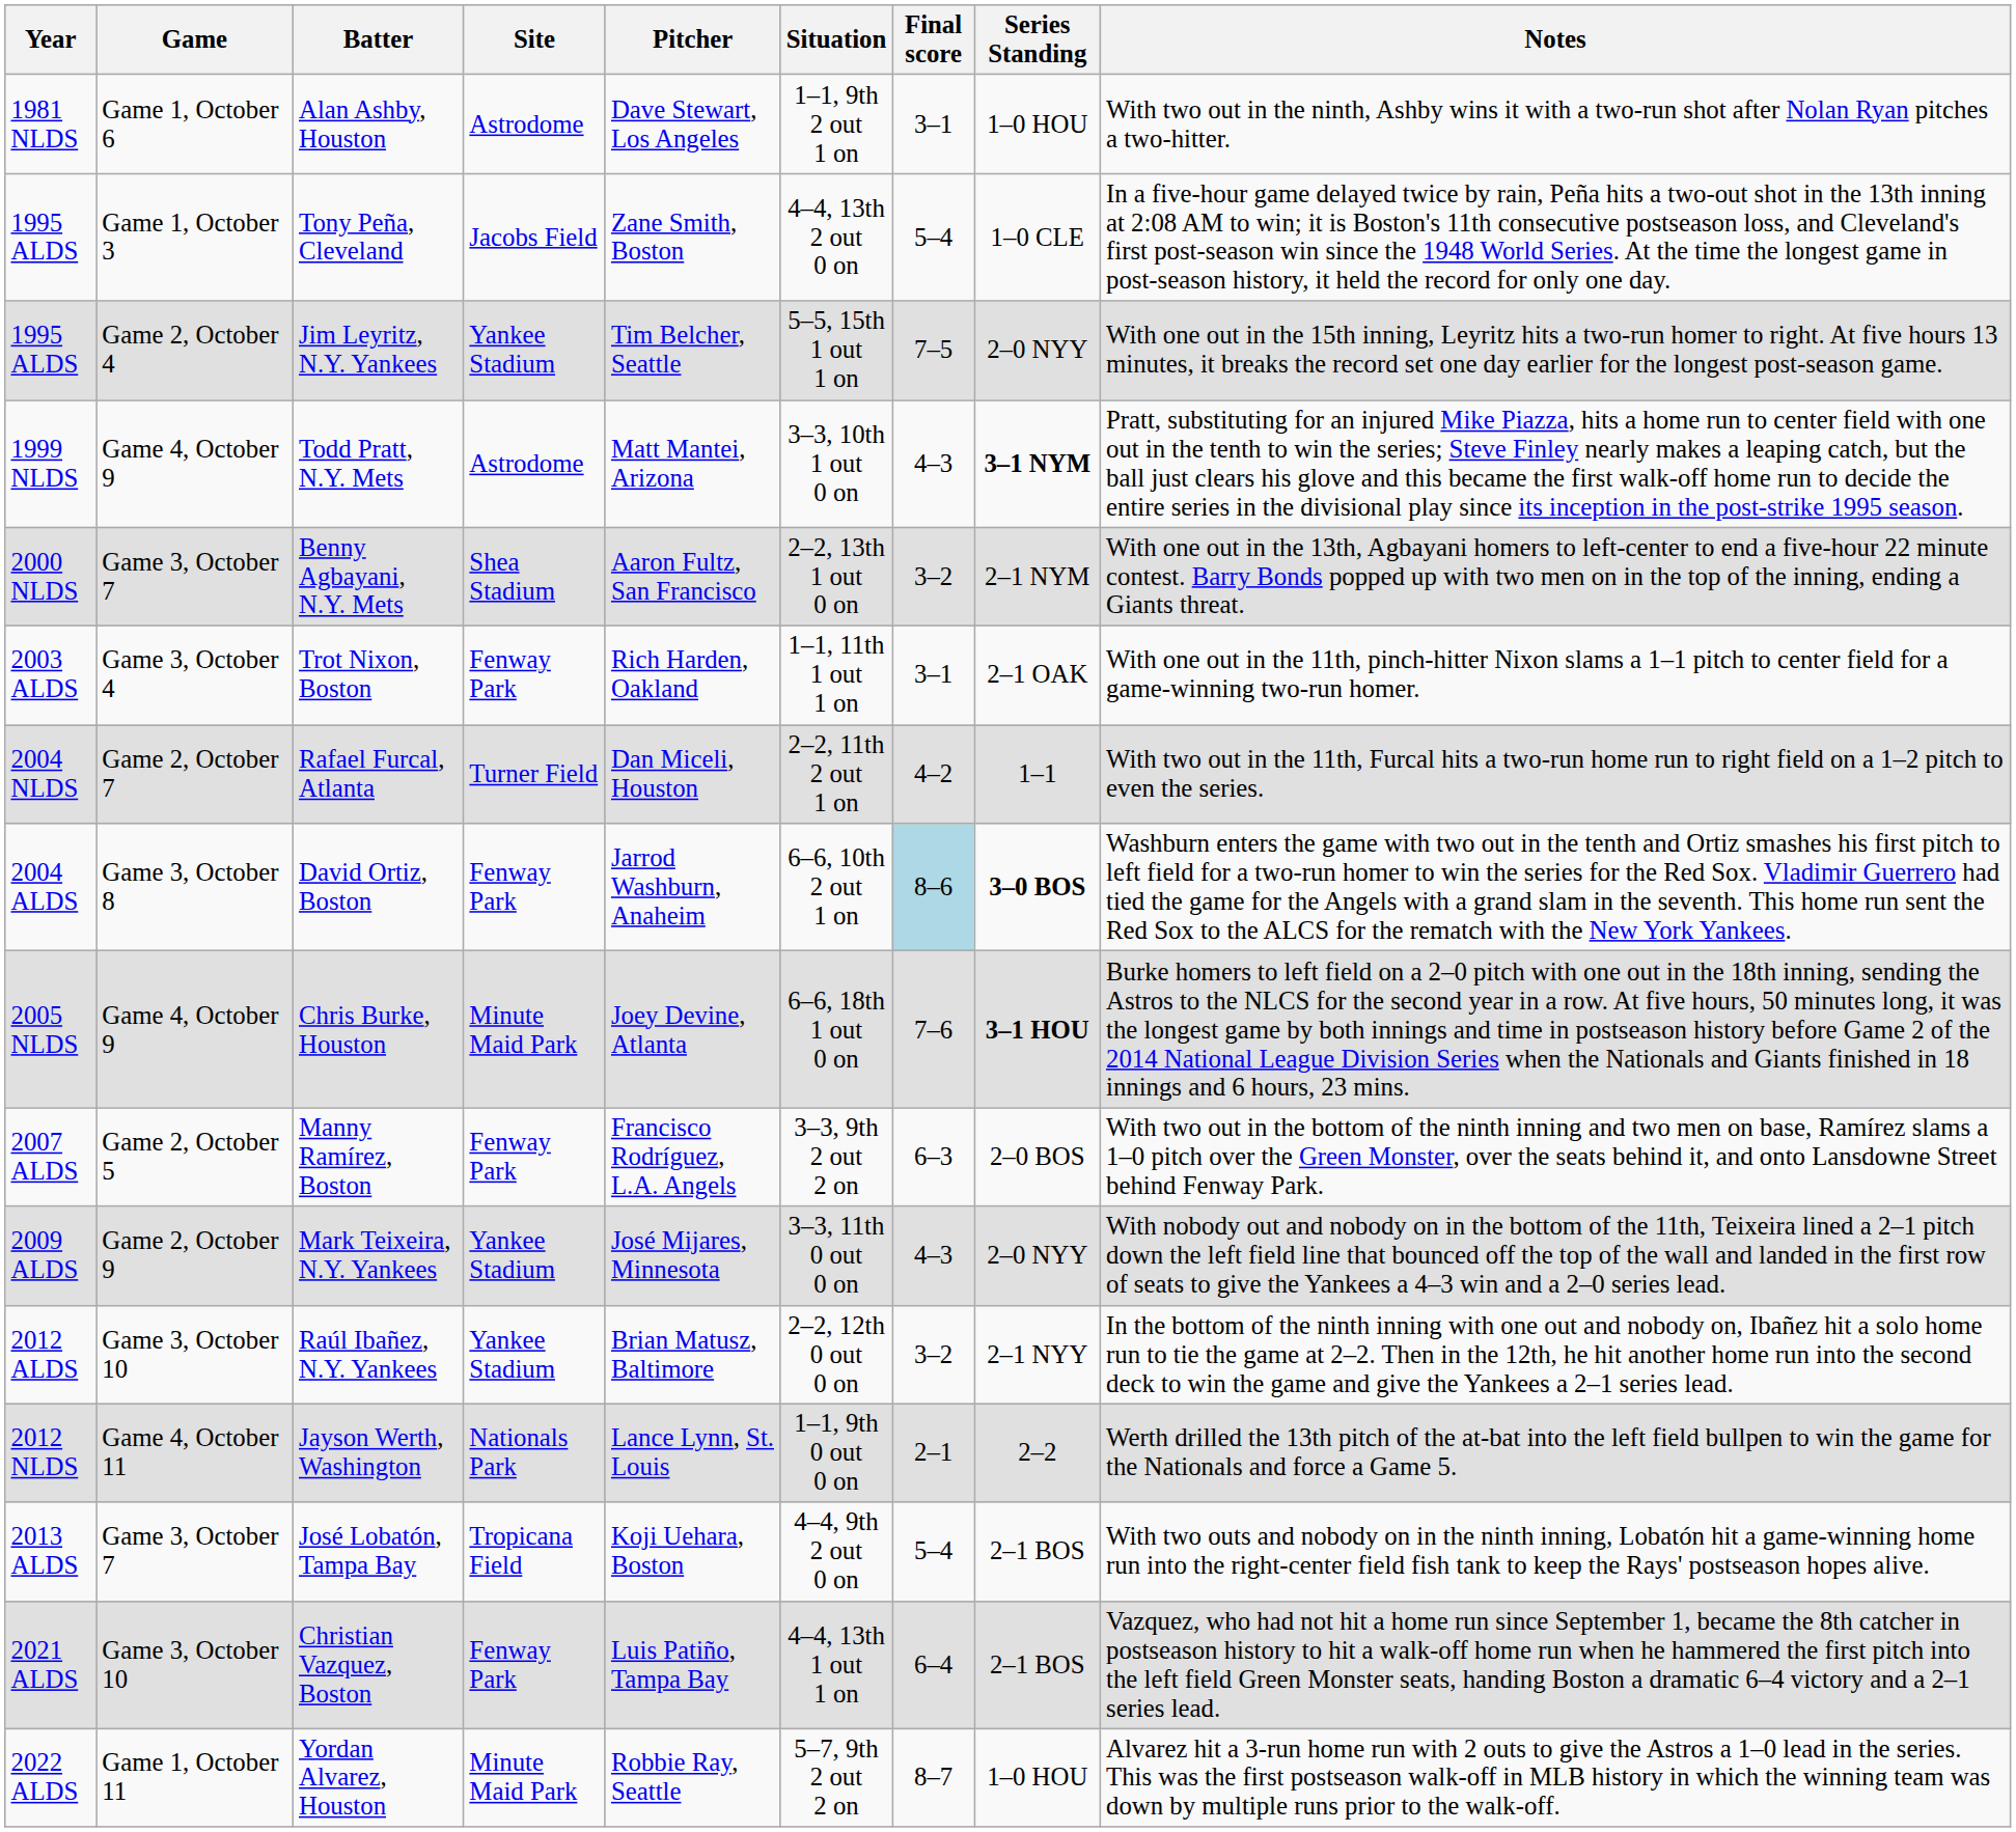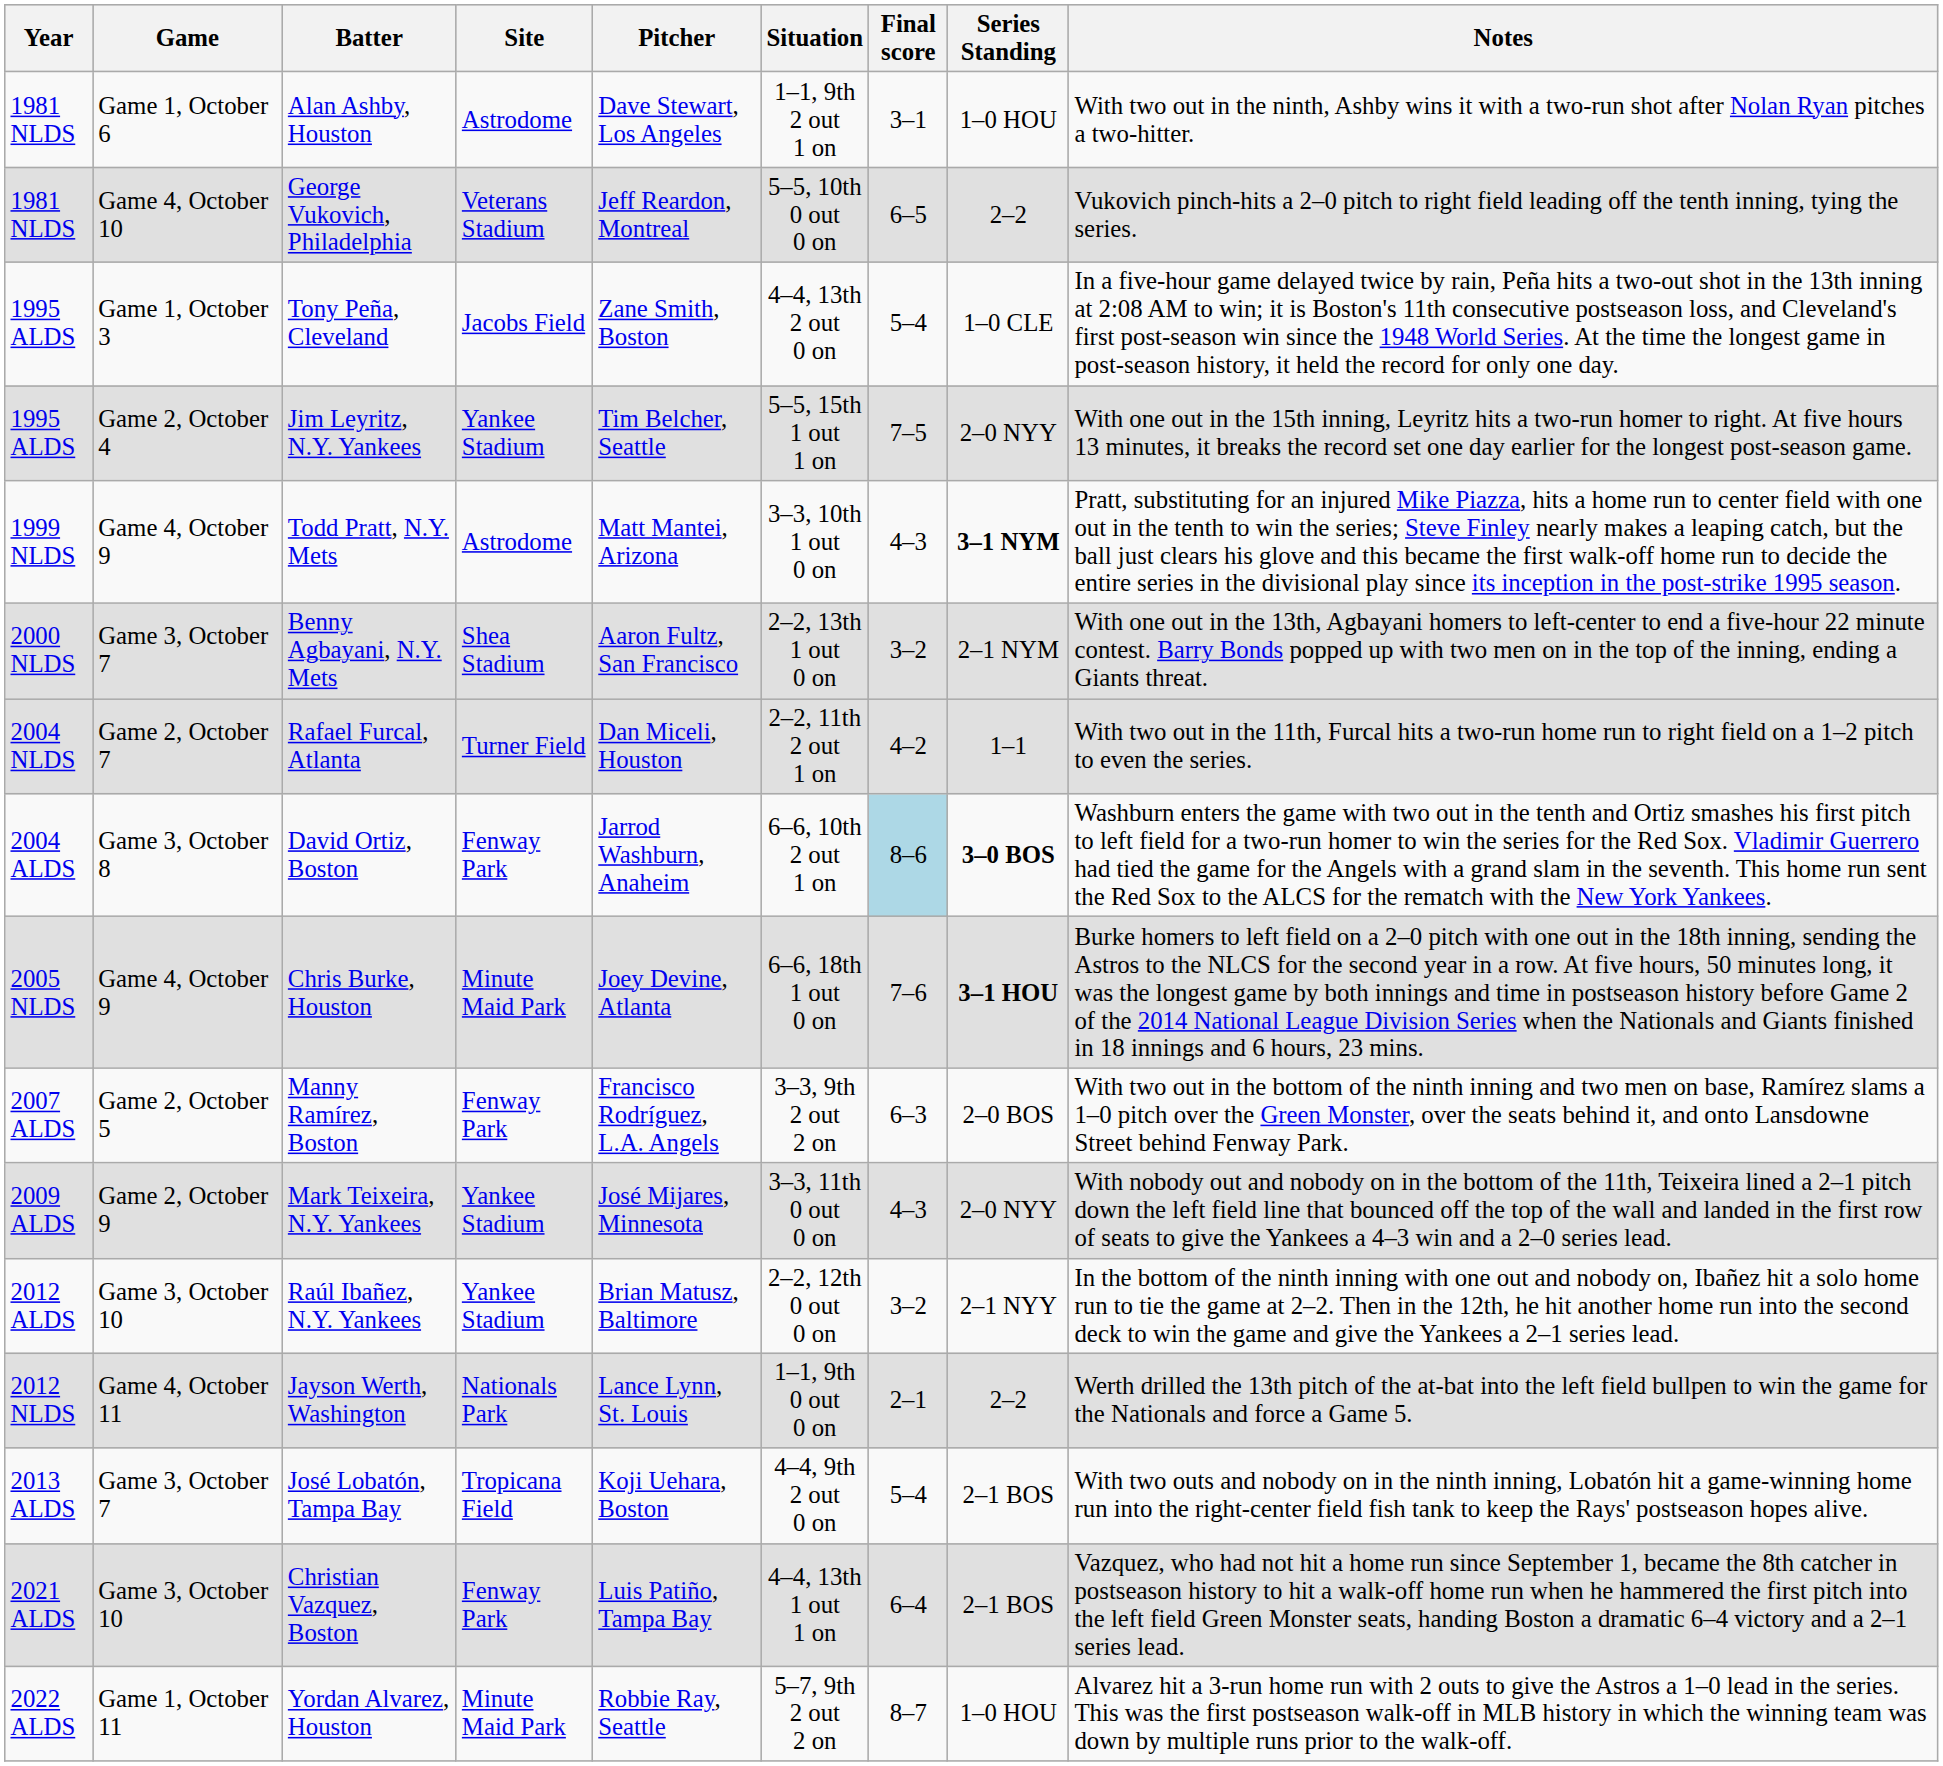 <table class="wikitable">
 <tr style="background:#e0e0e0;">
 <th>Year</th>
 <th width=115px>Game</th>
 <th>Batter</th>
 <th>Site</th>
 <th>Pitcher</th>
 <th>Situation</th>
 <th>Final score</th>
 <th>Series Standing</th>
 <th>Notes</th>
 </tr>
 <tr>
 <td><a href='#'>1981 NLDS</a></td>
 <td>Game 1, October 6</td>
 <td><a href='#'>Alan Ashby</a>, <a href='#'>Houston</a></td>
 <td><a href='#'>Astrodome</a></td>
 <td><a href='#'>Dave Stewart</a>, <a href='#'>Los Angeles</a></td>
 <td style="text-align:center;">1–1, 9th<br>2 out<br>1 on</td>
 <td style="text-align:center;">3–1</td>
 <td style="text-align:center;">1–0 HOU</td>
 <td>With two out in the ninth, Ashby wins it with a two-run shot after <a href='#'>Nolan Ryan</a> pitches a two-hitter.</td>
+</tr>
+<tr style="background:#e0e0e0;">
+<td><a href='#'>1981 NLDS</a></td>
+<td>Game 4, October 10</td>
+<td><a href='#'>George Vukovich</a>, <a href='#'>Philadelphia</a></td>
+<td><a href='#'>Veterans Stadium</a></td>
+<td><a href='#'>Jeff Reardon</a>, <a href='#'>Montreal</a></td>
+<td style="text-align:center;">5–5, 10th<br>0 out<br>0 on</td>
+<td style="text-align:center;">6–5</td>
+<td style="text-align:center;">2–2</td>
+<td>Vukovich pinch-hits a 2–0 pitch to right field leading off the tenth inning, tying the series.</td>
 </tr>
 <tr>
 <td><a href='#'>1995 ALDS</a></td>
 <td>Game 1, October 3</td>
 <td><a href='#'>Tony Peña</a>, <a href='#'>Cleveland</a></td>
 <td><a href='#'>Jacobs Field</a></td>
 <td><a href='#'>Zane Smith</a>, <a href='#'>Boston</a></td>
 <td style="text-align:center;">4–4, 13th<br>2 out<br>0 on</td>
 <td style="text-align:center;">5–4</td>
 <td style="text-align:center;">1–0 CLE</td>
 <td>In a five-hour game delayed twice by rain, Peña hits a two-out shot in the 13th inning at 2:08 AM to win; it is Boston's 11th consecutive postseason loss, and Cleveland's first post-season win since the <a href='#'>1948 World Series</a>. At the time the longest game in post-season history, it held the record for only one day.</td>
 </tr>
 <tr style="background:#e0e0e0;">
 <td><a href='#'>1995 ALDS</a></td>
 <td>Game 2, October 4</td>
 <td><a href='#'>Jim Leyritz</a>, <a href='#'>N.Y. Yankees</a></td>
 <td><a href='#'>Yankee Stadium</a></td>
 <td><a href='#'>Tim Belcher</a>, <a href='#'>Seattle</a></td>
 <td style="text-align:center;">5–5, 15th<br>1 out<br>1 on</td>
 <td style="text-align:center;">7–5</td>
 <td style="text-align:center;">2–0 NYY</td>
 <td>With one out in the 15th inning, Leyritz hits a two-run homer to right. At five hours 13 minutes, it breaks the record set one day earlier for the longest post-season game.</td>
 </tr>
 <tr>
 <td><a href='#'>1999 NLDS</a></td>
 <td>Game 4, October 9</td>
 <td><a href='#'>Todd Pratt</a>, <a href='#'>N.Y. Mets</a></td>
 <td><a href='#'>Astrodome</a></td>
 <td><a href='#'>Matt Mantei</a>, <a href='#'>Arizona</a></td>
 <td style="text-align:center;">3–3, 10th<br>1 out<br>0 on</td>
 <td style="text-align:center;">4–3</td>
 <td style="text-align:center;"><strong>3–1 NYM</strong></td>
 <td>Pratt, substituting for an injured <a href='#'>Mike Piazza</a>, hits a home run to center field with one out in the tenth to win the series; <a href='#'>Steve Finley</a> nearly makes a leaping catch, but the ball just clears his glove and this became the first walk-off home run to decide the entire series in the divisional play since <a href='#'>its inception in the post-strike 1995 season</a>.</td>
 </tr>
 <tr style="background:#e0e0e0;">
 <td><a href='#'>2000 NLDS</a></td>
 <td>Game 3, October 7</td>
 <td><a href='#'>Benny Agbayani</a>, <a href='#'>N.Y. Mets</a></td>
 <td><a href='#'>Shea Stadium</a></td>
 <td><a href='#'>Aaron Fultz</a>, <a href='#'>San Francisco</a></td>
 <td style="text-align:center;">2–2, 13th<br>1 out<br>0 on</td>
 <td style="text-align:center;">3–2</td>
 <td style="text-align:center;">2–1 NYM</td>
 <td>With one out in the 13th, Agbayani homers to left-center to end a five-hour 22 minute contest. <a href='#'>Barry Bonds</a> popped up with two men on in the top of the inning, ending a Giants threat.</td>
-</tr>
-<tr>
-<td><a href='#'>2003 ALDS</a></td>
-<td>Game 3, October 4</td>
-<td><a href='#'>Trot Nixon</a>, <a href='#'>Boston</a></td>
-<td><a href='#'>Fenway Park</a></td>
-<td><a href='#'>Rich Harden</a>, <a href='#'>Oakland</a></td>
-<td style="text-align:center;">1–1, 11th<br>1 out<br>1 on</td>
-<td style="text-align:center;">3–1</td>
-<td style="text-align:center;">2–1 OAK</td>
-<td>With one out in the 11th, pinch-hitter Nixon slams a 1–1 pitch to center field for a game-winning two-run homer.</td>
 </tr>
 <tr style="background:#e0e0e0;">
 <td><a href='#'>2004 NLDS</a></td>
 <td>Game 2, October 7</td>
 <td><a href='#'>Rafael Furcal</a>, <a href='#'>Atlanta</a></td>
 <td><a href='#'>Turner Field</a></td>
 <td><a href='#'>Dan Miceli</a>, <a href='#'>Houston</a></td>
 <td style="text-align:center;">2–2, 11th<br>2 out<br>1 on</td>
 <td style="text-align:center;">4–2</td>
 <td style="text-align:center;">1–1</td>
 <td>With two out in the 11th, Furcal hits a two-run home run to right field on a 1–2 pitch to even the series.</td>
 </tr>
 <tr>
 <td><a href='#'>2004 ALDS</a></td>
 <td>Game 3, October 8</td>
 <td><a href='#'>David Ortiz</a>, <a href='#'>Boston</a></td>
 <td><a href='#'>Fenway Park</a></td>
 <td><a href='#'>Jarrod Washburn</a>, <a href='#'>Anaheim</a></td>
 <td style="text-align:center;">6–6, 10th<br>2 out<br>1 on</td>
 <td style="background: lightblue; text-align:center;">8–6</td>
 <td style="text-align:center;"><strong>3–0 BOS</strong></td>
 <td>Washburn enters the game with two out in the tenth and Ortiz smashes his first pitch to left field for a two-run homer to win the series for the Red Sox. <a href='#'>Vladimir Guerrero</a> had tied the game for the Angels with a grand slam in the seventh. This home run sent the Red Sox to the ALCS for the rematch with the <a href='#'>New York Yankees</a>.</td>
 </tr>
 <tr style="background:#e0e0e0;">
 <td><a href='#'>2005 NLDS</a></td>
 <td>Game 4, October 9</td>
 <td><a href='#'>Chris Burke</a>, <a href='#'>Houston</a></td>
 <td><a href='#'>Minute Maid Park</a></td>
 <td><a href='#'>Joey Devine</a>, <a href='#'>Atlanta</a></td>
 <td style="text-align:center;">6–6, 18th<br>1 out<br>0 on</td>
 <td style="text-align:center;">7–6</td>
 <td style="text-align:center;"><strong>3–1 HOU</strong></td>
 <td>Burke homers to left field on a 2–0 pitch with one out in the 18th inning, sending the Astros to the NLCS for the second year in a row. At five hours, 50 minutes long, it was the longest game by both innings and time in postseason history before Game 2 of the <a href='#'>2014 National League Division Series</a> when the Nationals and Giants finished in 18 innings and 6 hours, 23 mins.</td>
 </tr>
 <tr>
 <td><a href='#'>2007 ALDS</a></td>
 <td>Game 2, October 5</td>
 <td><a href='#'>Manny Ramírez</a>, <a href='#'>Boston</a></td>
 <td><a href='#'>Fenway Park</a></td>
 <td><a href='#'>Francisco Rodríguez</a>, <a href='#'>L.A. Angels</a></td>
 <td style="text-align:center;">3–3, 9th<br>2 out<br>2 on</td>
 <td style="text-align:center;">6–3</td>
 <td style="text-align:center;">2–0 BOS</td>
 <td>With two out in the bottom of the ninth inning and two men on base, Ramírez slams a 1–0 pitch over the <a href='#'>Green Monster</a>, over the seats behind it, and onto Lansdowne Street behind Fenway Park.</td>
 </tr>
 <tr style="background:#e0e0e0;">
 <td><a href='#'>2009 ALDS</a></td>
 <td>Game 2, October 9</td>
 <td><a href='#'>Mark Teixeira</a>, <a href='#'>N.Y. Yankees</a></td>
 <td><a href='#'>Yankee Stadium</a></td>
 <td><a href='#'>José Mijares</a>, <a href='#'>Minnesota</a></td>
 <td style="text-align:center;">3–3, 11th<br>0 out<br>0 on</td>
 <td style="text-align:center;">4–3</td>
 <td style="text-align:center;">2–0 NYY</td>
 <td>With nobody out and nobody on in the bottom of the 11th, Teixeira lined a 2–1 pitch down the left field line that bounced off the top of the wall and landed in the first row of seats to give the Yankees a 4–3 win and a 2–0 series lead.</td>
 </tr>
 <tr>
 <td><a href='#'>2012 ALDS</a></td>
 <td>Game 3, October 10</td>
 <td><a href='#'>Raúl Ibañez</a>, <a href='#'>N.Y. Yankees</a></td>
 <td><a href='#'>Yankee Stadium</a></td>
 <td><a href='#'>Brian Matusz</a>, <a href='#'>Baltimore</a></td>
 <td style="text-align:center;">2–2, 12th<br>0 out<br>0 on</td>
 <td style="text-align:center;">3–2</td>
 <td style="text-align:center;">2–1 NYY</td>
 <td>In the bottom of the ninth inning with one out and nobody on, Ibañez hit a solo home run to tie the game at 2–2. Then in the 12th, he hit another home run into the second deck to win the game and give the Yankees a 2–1 series lead.</td>
 </tr>
 <tr style="background:#e0e0e0;">
 <td><a href='#'>2012 NLDS</a></td>
 <td>Game 4, October 11</td>
 <td><a href='#'>Jayson Werth</a>, <a href='#'>Washington</a></td>
 <td><a href='#'>Nationals Park</a></td>
 <td><a href='#'>Lance Lynn</a>, <a href='#'>St. Louis</a></td>
 <td style="text-align:center;">1–1, 9th<br>0 out<br>0 on</td>
 <td style="text-align:center;">2–1</td>
 <td style="text-align:center;">2–2</td>
 <td>Werth drilled the 13th pitch of the at-bat into the left field bullpen to win the game for the Nationals and force a Game 5.</td>
 </tr>
 <tr>
 <td><a href='#'>2013 ALDS</a></td>
 <td>Game 3, October 7</td>
 <td><a href='#'>José Lobatón</a>, <a href='#'>Tampa Bay</a></td>
 <td><a href='#'>Tropicana Field</a></td>
 <td><a href='#'>Koji Uehara</a>, <a href='#'>Boston</a></td>
 <td style="text-align:center;">4–4, 9th<br>2 out<br>0 on</td>
 <td style="text-align:center;">5–4</td>
 <td style="text-align:center;">2–1 BOS</td>
 <td>With two outs and nobody on in the ninth inning, Lobatón hit a game-winning home run into the right-center field fish tank to keep the Rays' postseason hopes alive.</td>
 </tr>
 <tr style="background:#e0e0e0;">
 <td><a href='#'>2021 ALDS</a></td>
 <td>Game 3, October 10</td>
 <td><a href='#'>Christian Vazquez</a>, <a href='#'>Boston</a></td>
 <td><a href='#'>Fenway Park</a></td>
 <td><a href='#'>Luis Patiño</a>, <a href='#'>Tampa Bay</a></td>
 <td style="text-align:center;">4–4, 13th<br>1 out<br>1 on</td>
 <td style="text-align:center;">6–4</td>
 <td style="text-align:center;">2–1 BOS</td>
 <td>Vazquez, who had not hit a home run since September 1, became the 8th catcher in postseason history to hit a walk-off home run when he hammered the first pitch into the left field Green Monster seats, handing Boston a dramatic 6–4 victory and a 2–1 series lead.</td>
 </tr>
 <tr>
 <td><a href='#'>2022 ALDS</a></td>
 <td>Game 1, October 11</td>
 <td><a href='#'>Yordan Alvarez</a>, <a href='#'>Houston</a></td>
 <td><a href='#'>Minute Maid Park</a></td>
 <td><a href='#'>Robbie Ray</a>, <a href='#'>Seattle</a></td>
 <td style="text-align:center;">5–7, 9th<br>2 out<br>2 on</td>
 <td style="text-align:center;">8–7</td>
 <td style="text-align:center;">1–0 HOU</td>
 <td>Alvarez hit a 3-run home run with 2 outs to give the Astros a 1–0 lead in the series. This was the first postseason walk-off in MLB history in which the winning team was down by multiple runs prior to the walk-off.</td>
 </tr>
 </table>
